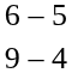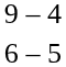 <table style="text-align:center">
 <tr>
 <th width=200></th>
 <th width=100></th>
 <th width=200></th>
 </tr>
 <tr>
 <td align=right><strong></strong></td>
-<td>6 – 5</td>
+<td>9 – 4</td>
 <td align=left></td>
 </tr>
 <tr>
 <td align=right><strong></strong></td>
-<td>9 – 4</td>
+<td>6 – 5</td>
 <td align=left></td>
 </tr>
 </table>
